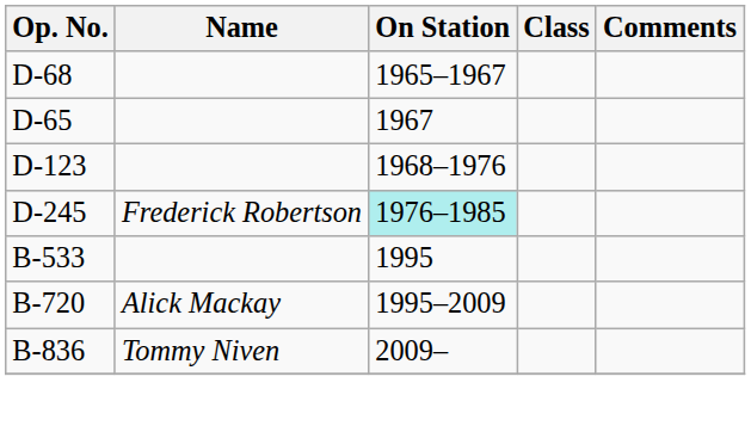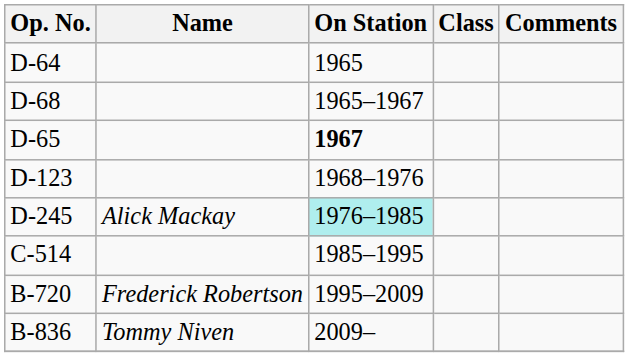 <table class="wikitable">
 <tr>
 <th>Op. No.</th>
 <th>Name</th>
 <th>On Station</th>
 <th>Class</th>
 <th>Comments</th>
+</tr>
+<tr>
+<td>D-64</td>
+<td></td>
+<td>1965</td>
+<td></td>
+<td></td>
 </tr>
 <tr>
 <td>D-68</td>
 <td></td>
 <td>1965–1967</td>
 <td></td>
 <td></td>
 </tr>
 <tr>
 <td>D-65</td>
 <td></td>
-<td>1967</td>
+<td><strong>1967</strong></td>
 <td></td>
 <td></td>
 </tr>
 <tr>
 <td>D-123</td>
 <td></td>
 <td>1968–1976</td>
 <td></td>
 <td></td>
 </tr>
 <tr>
 <td>D-245</td>
-<td><em>Frederick Robertson</em></td>
+<td><em>Alick Mackay</em></td>
 <td style="background: paleturquoise;">1976–1985</td>
 <td></td>
 <td></td>
 </tr>
 <tr>
-<td>B-533</td>
+<td>C-514</td>
 <td></td>
-<td>1995</td>
+<td>1985–1995</td>
 <td></td>
 <td></td>
 </tr>
 <tr>
 <td>B-720</td>
-<td><em>Alick Mackay</em></td>
+<td><em>Frederick Robertson</em></td>
 <td>1995–2009</td>
 <td></td>
 <td></td>
 </tr>
 <tr>
 <td>B-836</td>
 <td><em>Tommy Niven</em></td>
 <td>2009–</td>
 <td></td>
 <td></td>
 </tr>
 <tr>
 </tr>
 </table>
